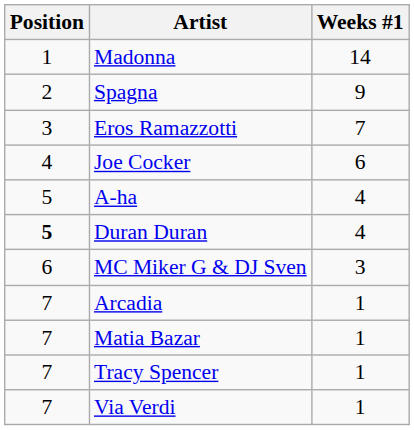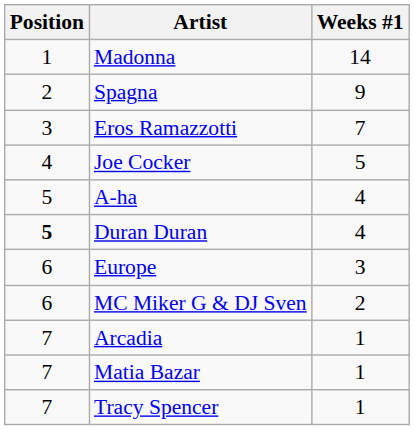 <table class="wikitable sortable" style="font-size:97%;">
 <tr>
 <th>Position</th>
 <th>Artist</th>
 <th>Weeks #1</th>
 </tr>
 <tr>
 <td align="center">1</td>
 <td><a href='#'>Madonna</a></td>
 <td align="center">14</td>
 </tr>
 <tr>
 <td align="center">2</td>
 <td><a href='#'>Spagna</a></td>
 <td align="center">9</td>
 </tr>
 <tr>
 <td align="center">3</td>
 <td><a href='#'>Eros Ramazzotti</a></td>
 <td align="center">7</td>
 </tr>
 <tr>
 <td align="center">4</td>
 <td><a href='#'>Joe Cocker</a></td>
-<td align="center">6</td>
+<td align="center">5</td>
 </tr>
 <tr>
 <td align="center">5</td>
 <td><a href='#'>A-ha</a></td>
 <td align="center">4</td>
 </tr>
 <tr>
 <td align="center"><strong>5</strong></td>
 <td><a href='#'>Duran Duran</a></td>
 <td align="center">4</td>
 </tr>
 <tr>
 <td align="center">6</td>
+<td><a href='#'>Europe</a></td>
+<td align="center">3</td>
+</tr>
+<tr>
+<td align="center">6</td>
 <td><a href='#'>MC Miker G & DJ Sven</a></td>
-<td align="center">3</td>
+<td align="center">2</td>
 </tr>
 <tr>
 <td align="center">7</td>
 <td><a href='#'>Arcadia</a></td>
 <td align="center">1</td>
 </tr>
 <tr>
 <td align="center">7</td>
 <td><a href='#'>Matia Bazar</a></td>
 <td align="center">1</td>
 </tr>
 <tr>
 <td align="center">7</td>
 <td><a href='#'>Tracy Spencer</a></td>
 <td align="center">1</td>
 </tr>
-<tr>
-<td align="center">7</td>
-<td><a href='#'>Via Verdi</a></td>
-<td align="center">1</td>
-</tr>
 </table>
